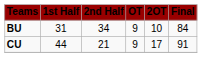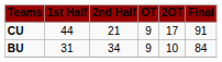 <table class="wikitable" align=right>
 <tr bgcolor=#990000 align=center>
 <td colspan=1><span><strong>Teams</strong></span></td>
 <td colspan=1><span><strong>1st Half</strong></span></td>
 <td colspan=1><span><strong>2nd Half</strong></span></td>
 <td colspan=1><span><strong>OT</strong></span></td>
 <td colspan=1><span><strong>2OT</strong></span></td>
 <td colspan=1><span><strong>Final</strong></span></td>
 </tr>
 <tr>
+<td><strong>CU</strong></td>
+<td align=center>44</td>
+<td align=center>21</td>
+<td align=center>9</td>
+<td align=center>17</td>
+<td align=center>91</td>
+</tr>
+<tr>
 <td><strong>BU</strong></td>
 <td align=center>31</td>
 <td align=center>34</td>
 <td align=center>9</td>
 <td align=center>10</td>
 <td align=center>84</td>
 </tr>
 <tr>
-<td><strong>CU</strong></td>
-<td align=center>44</td>
-<td align=center>21</td>
-<td align=center>9</td>
-<td align=center>17</td>
-<td align=center>91</td>
-</tr>
-<tr>
 </tr>
 </table>
